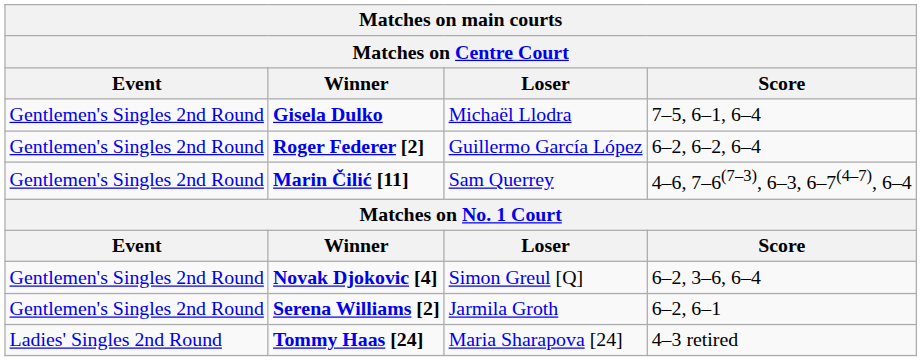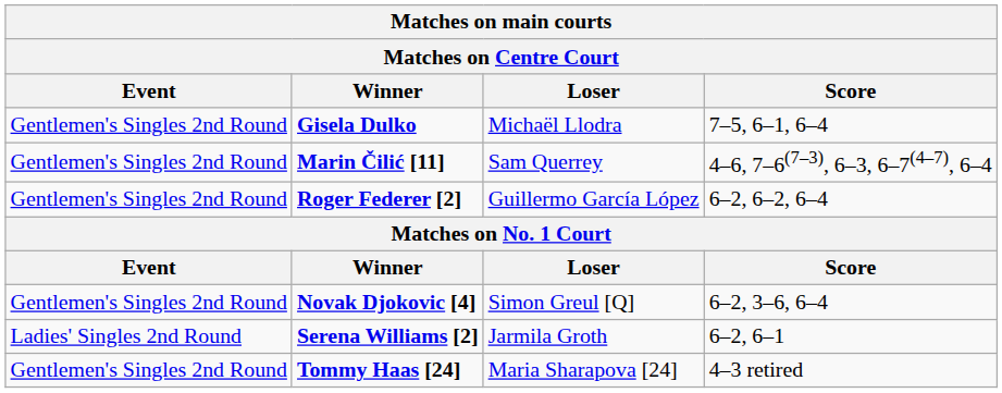 <table class="wikitable collapsible uncollapsed" style="margin:auto;">
 <tr>
 <th colspan="4" style="white-space:nowrap;">Matches on main courts</th>
 </tr>
 <tr>
 <th colspan="4">Matches on <a href='#'>Centre Court</a></th>
 </tr>
 <tr>
 <th>Event</th>
 <th>Winner</th>
 <th>Loser</th>
 <th>Score</th>
 </tr>
 <tr>
 <td><a href='#'>Gentlemen's Singles 2nd Round</a></td>
 <td> <strong><a href='#'>Gisela Dulko</a></strong></td>
 <td> <a href='#'>Michaël Llodra</a></td>
 <td>7–5, 6–1, 6–4</td>
 </tr>
 <tr>
 <td><a href='#'>Gentlemen's Singles 2nd Round</a></td>
+<td> <strong><a href='#'>Marin Čilić</a> [11]</strong></td>
+<td> <a href='#'>Sam Querrey</a></td>
+<td>4–6, 7–6<sup>(7–3)</sup>, 6–3, 6–7<sup>(4–7)</sup>, 6–4</td>
+</tr>
+<tr>
+<td><a href='#'>Gentlemen's Singles 2nd Round</a></td>
 <td> <strong><a href='#'>Roger Federer</a> [2]</strong></td>
 <td> <a href='#'>Guillermo García López</a></td>
 <td>6–2, 6–2, 6–4</td>
-</tr>
-<tr>
-<td><a href='#'>Gentlemen's Singles 2nd Round</a></td>
-<td> <strong><a href='#'>Marin Čilić</a> [11]</strong></td>
-<td> <a href='#'>Sam Querrey</a></td>
-<td>4–6, 7–6<sup>(7–3)</sup>, 6–3, 6–7<sup>(4–7)</sup>, 6–4</td>
 </tr>
 <tr>
 <th colspan="4">Matches on <a href='#'>No. 1 Court</a></th>
 </tr>
 <tr>
 <th>Event</th>
 <th>Winner</th>
 <th>Loser</th>
 <th>Score</th>
 </tr>
 <tr>
 <td><a href='#'>Gentlemen's Singles 2nd Round</a></td>
 <td> <strong><a href='#'>Novak Djokovic</a> [4]</strong></td>
 <td> <a href='#'>Simon Greul</a> [Q]</td>
 <td>6–2, 3–6, 6–4</td>
 </tr>
 <tr>
-<td><a href='#'>Gentlemen's Singles 2nd Round</a></td>
+<td><a href='#'>Ladies' Singles 2nd Round</a></td>
 <td> <strong><a href='#'>Serena Williams</a> [2]</strong></td>
 <td> <a href='#'>Jarmila Groth</a></td>
 <td>6–2, 6–1</td>
 </tr>
 <tr>
-<td><a href='#'>Ladies' Singles 2nd Round</a></td>
+<td><a href='#'>Gentlemen's Singles 2nd Round</a></td>
 <td> <strong><a href='#'>Tommy Haas</a> [24]</strong></td>
 <td> <a href='#'>Maria Sharapova</a> [24]</td>
 <td>4–3 retired</td>
 </tr>
 </table>
